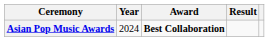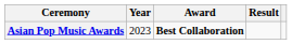 <table class="wikitable plainrowheaders">
 <tr>
 <th scope="col">Ceremony</th>
 <th scope="col">Year</th>
 <th scope="col">Award</th>
 <th scope="col">Result</th>
 <th scope="col" class="unsortable"></th>
 </tr>
 <tr>
 <th scope="row"><a href='#'>Asian Pop Music Awards</a></th>
-<td>2024</td>
+<td>2023</td>
 <td><strong>Best Collaboration</strong></td>
 <td></td>
 <td style="text-align:center;"></td>
 </tr>
 </table>
